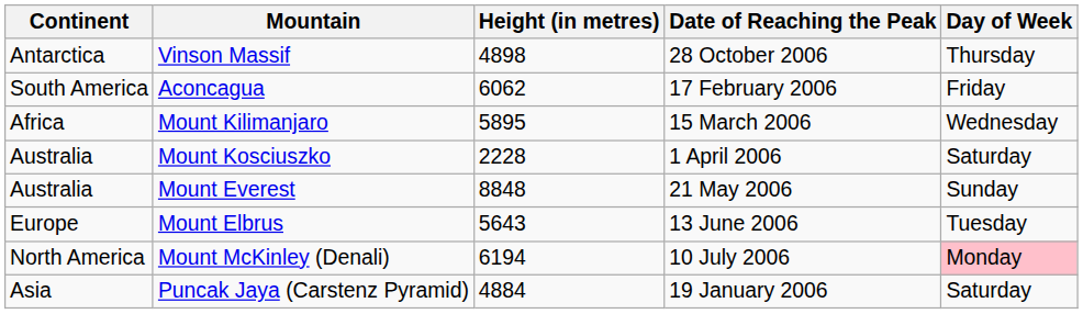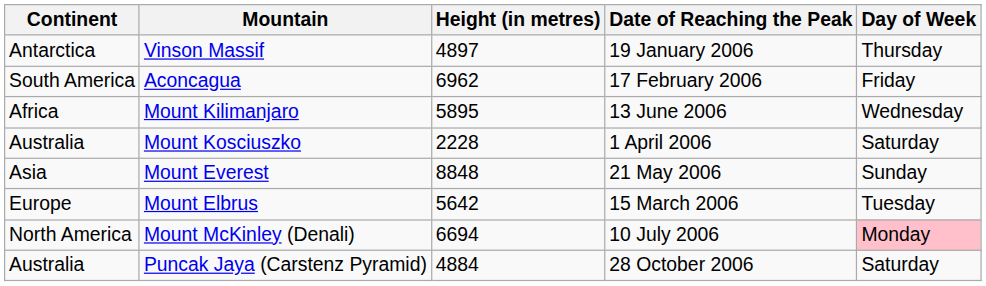 <table class="wikitable sortable">
 <tr>
 <th>Continent</th>
 <th>Mountain</th>
 <th>Height (in metres)</th>
 <th>Date of Reaching the Peak</th>
 <th>Day of Week</th>
 </tr>
 <tr>
 <td>Antarctica</td>
 <td><a href='#'>Vinson Massif</a></td>
-<td>4898</td>
-<td>28 October 2006</td>
+<td>4897</td>
+<td>19 January 2006</td>
 <td>Thursday</td>
 </tr>
 <tr>
 <td>South America</td>
 <td><a href='#'>Aconcagua</a></td>
-<td>6062</td>
+<td>6962</td>
 <td>17 February 2006</td>
 <td>Friday</td>
 </tr>
 <tr>
 <td>Africa</td>
 <td><a href='#'>Mount Kilimanjaro</a></td>
 <td>5895</td>
-<td>15 March 2006</td>
+<td>13 June 2006</td>
 <td>Wednesday</td>
 </tr>
 <tr>
 <td>Australia</td>
 <td><a href='#'>Mount Kosciuszko</a></td>
 <td>2228</td>
 <td>1 April 2006</td>
 <td>Saturday</td>
 </tr>
 <tr>
-<td>Australia</td>
+<td>Asia</td>
 <td><a href='#'>Mount Everest</a></td>
 <td>8848</td>
 <td>21 May 2006</td>
 <td>Sunday</td>
 </tr>
 <tr>
 <td>Europe</td>
 <td><a href='#'>Mount Elbrus</a></td>
-<td>5643</td>
-<td>13 June 2006</td>
+<td>5642</td>
+<td>15 March 2006</td>
 <td>Tuesday</td>
 </tr>
 <tr>
 <td>North America</td>
 <td><a href='#'>Mount McKinley</a> (Denali)</td>
-<td>6194</td>
+<td>6694</td>
 <td>10 July 2006</td>
 <td style="background: pink;">Monday</td>
 </tr>
 <tr>
-<td>Asia</td>
+<td>Australia</td>
 <td><a href='#'>Puncak Jaya</a> (Carstenz Pyramid)</td>
 <td>4884</td>
-<td>19 January 2006</td>
+<td>28 October 2006</td>
 <td>Saturday</td>
 </tr>
 </table>
